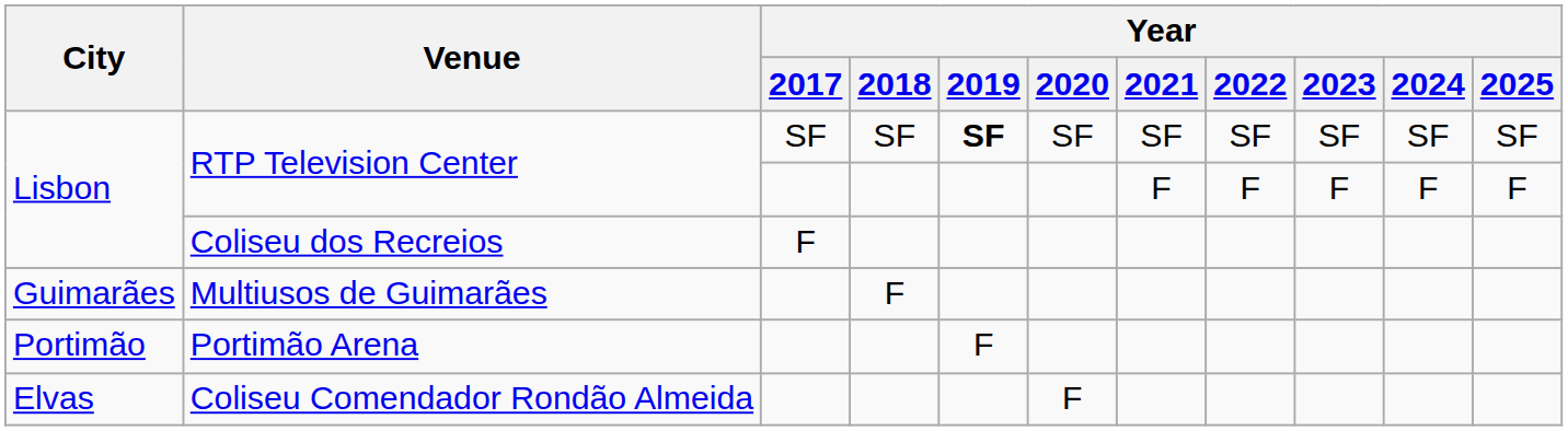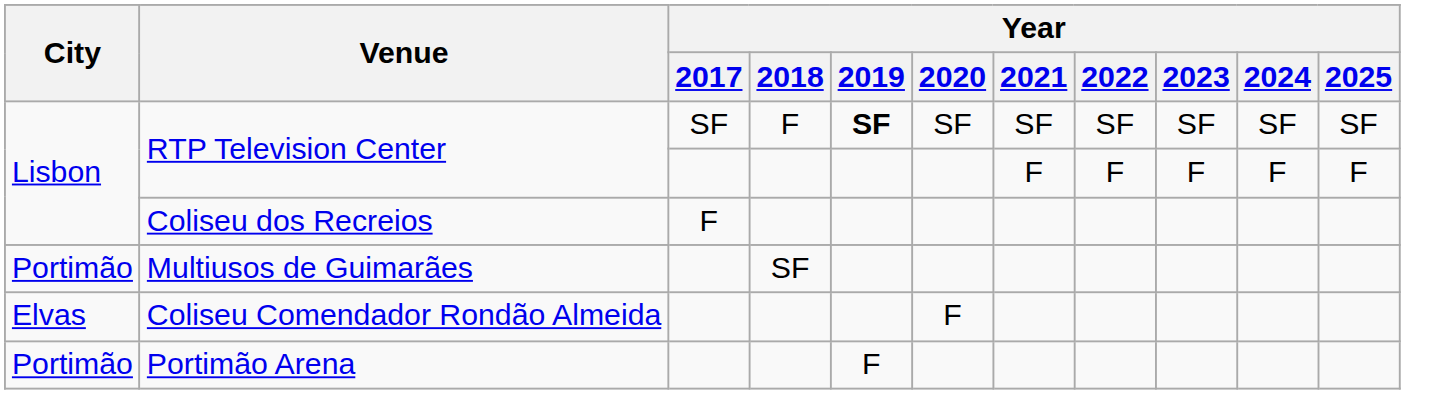 <table class="wikitable" style="text-align:center;">
 <tr>
 <th rowspan="2">City</th>
 <th rowspan="2">Venue</th>
 <th colspan="9">Year</th>
 </tr>
 <tr>
 <th><a href='#'>2017</a></th>
 <th><a href='#'>2018</a></th>
 <th><a href='#'>2019</a></th>
 <th><a href='#'>2020</a></th>
 <th><a href='#'>2021</a></th>
 <th><a href='#'>2022</a></th>
 <th><a href='#'>2023</a></th>
 <th><a href='#'>2024</a></th>
 <th><a href='#'>2025</a></th>
 </tr>
 <tr>
 <td rowspan="3" align="left"><a href='#'>Lisbon</a></td>
 <td rowspan="2" align="left"><a href='#'>RTP Television Center</a></td>
 <td>SF</td>
-<td>SF</td>
+<td>F</td>
 <td><strong>SF</strong></td>
 <td>SF</td>
 <td>SF</td>
 <td>SF</td>
 <td>SF</td>
 <td>SF</td>
 <td>SF</td>
 </tr>
 <tr>
 <td></td>
 <td></td>
 <td></td>
 <td></td>
 <td>F</td>
 <td>F</td>
 <td>F</td>
 <td>F</td>
 <td>F</td>
 </tr>
 <tr>
 <td align="left"><a href='#'>Coliseu dos Recreios</a></td>
 <td>F</td>
 <td></td>
 <td></td>
 <td></td>
 <td></td>
 <td></td>
 <td></td>
 <td></td>
 <td></td>
 </tr>
 <tr>
-<td align="left"><a href='#'>Guimarães</a></td>
+<td align="left"><a href='#'>Portimão</a></td>
 <td align="left"><a href='#'>Multiusos de Guimarães</a></td>
 <td></td>
-<td>F</td>
+<td>SF</td>
 <td></td>
-<td></td>
-<td></td>
-<td></td>
-<td></td>
-<td></td>
-<td></td>
-</tr>
-<tr>
-<td align="left"><a href='#'>Portimão</a></td>
-<td align="left"><a href='#'>Portimão Arena</a></td>
-<td></td>
-<td></td>
-<td>F</td>
 <td></td>
 <td></td>
 <td></td>
 <td></td>
 <td></td>
 <td></td>
 </tr>
 <tr>
 <td align="left"><a href='#'>Elvas</a></td>
 <td align="left"><a href='#'>Coliseu Comendador Rondão Almeida</a></td>
 <td></td>
 <td></td>
 <td></td>
 <td>F</td>
 <td></td>
 <td></td>
 <td></td>
 <td></td>
 <td></td>
 </tr>
+<tr>
+<td align="left"><a href='#'>Portimão</a></td>
+<td align="left"><a href='#'>Portimão Arena</a></td>
+<td></td>
+<td></td>
+<td>F</td>
+<td></td>
+<td></td>
+<td></td>
+<td></td>
+<td></td>
+<td></td>
+</tr>
 </table>
